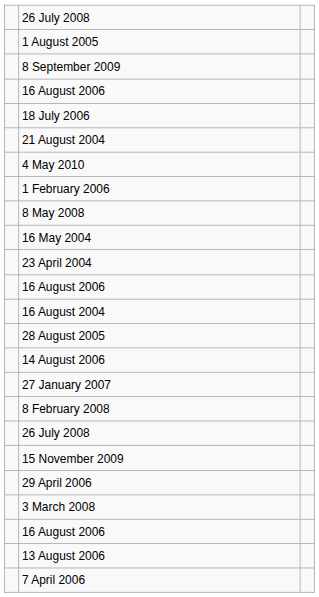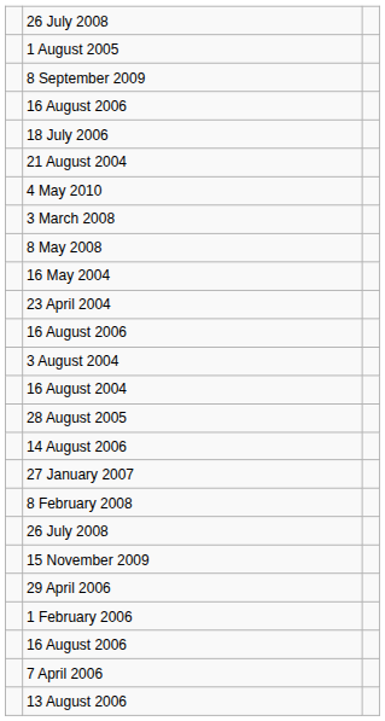 <table class="wikitable" style="font-size: 89%; float: left; width: 26em; margin-right: 1em; height: 700px">
 <tr>
 <td></td>
 <td>26 July 2008</td>
 <td></td>
 </tr>
 <tr>
 <td></td>
 <td>1 August 2005</td>
 <td></td>
 </tr>
 <tr>
 <td></td>
 <td>8 September 2009</td>
 <td></td>
 </tr>
 <tr>
 <td></td>
 <td>16 August 2006</td>
 <td></td>
 </tr>
 <tr>
 <td></td>
 <td>18 July 2006</td>
 <td></td>
 </tr>
 <tr>
 <td></td>
 <td>21 August 2004</td>
 <td></td>
 </tr>
 <tr>
 <td></td>
 <td>4 May 2010</td>
 <td></td>
 </tr>
 <tr>
 <td></td>
-<td>1 February 2006</td>
+<td>3 March 2008</td>
 <td></td>
 </tr>
 <tr>
 <td></td>
 <td>8 May 2008</td>
 <td></td>
 </tr>
 <tr>
 <td></td>
 <td>16 May 2004</td>
 <td></td>
 </tr>
 <tr>
 <td></td>
 <td>23 April 2004</td>
 <td></td>
 </tr>
 <tr>
 <td></td>
 <td>16 August 2006</td>
+<td></td>
+</tr>
+<tr>
+<td></td>
+<td>3 August 2004</td>
 <td></td>
 </tr>
 <tr>
 <td></td>
 <td>16 August 2004</td>
 <td></td>
 </tr>
 <tr>
 <td></td>
 <td>28 August 2005</td>
 <td></td>
 </tr>
 <tr>
 <td></td>
 <td>14 August 2006</td>
 <td></td>
 </tr>
 <tr>
 <td></td>
 <td>27 January 2007</td>
 <td></td>
 </tr>
 <tr>
 <td></td>
 <td>8 February 2008</td>
 <td></td>
 </tr>
 <tr>
 <td></td>
 <td>26 July 2008</td>
 <td></td>
 </tr>
 <tr>
 <td></td>
 <td>15 November 2009</td>
 <td></td>
 </tr>
 <tr>
 <td></td>
 <td>29 April 2006</td>
 <td></td>
 </tr>
 <tr>
 <td></td>
-<td>3 March 2008</td>
+<td>1 February 2006</td>
 <td></td>
 </tr>
 <tr>
 <td></td>
 <td>16 August 2006</td>
 <td></td>
 </tr>
 <tr>
 <td></td>
-<td>13 August 2006</td>
+<td>7 April 2006</td>
 <td></td>
 </tr>
 <tr>
 <td></td>
-<td>7 April 2006</td>
+<td>13 August 2006</td>
 <td></td>
 </tr>
 </table>
